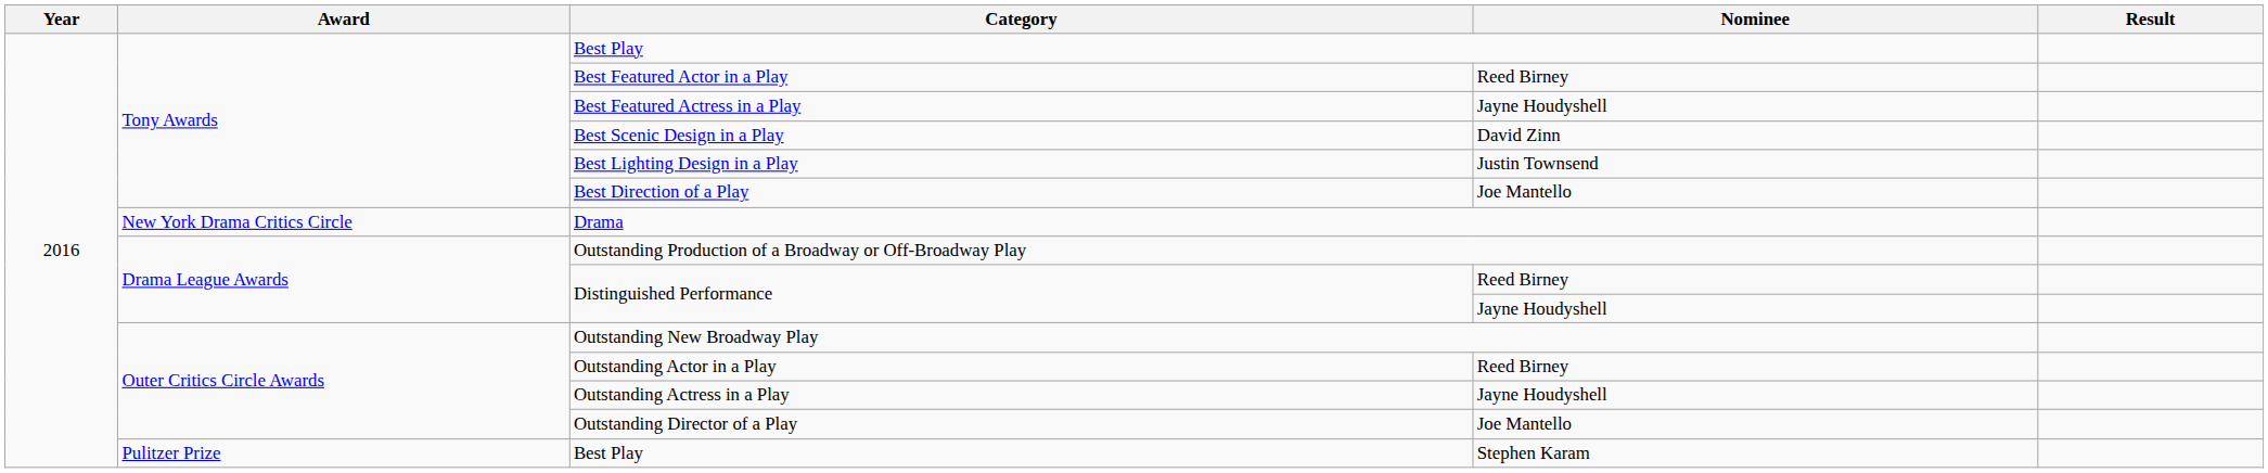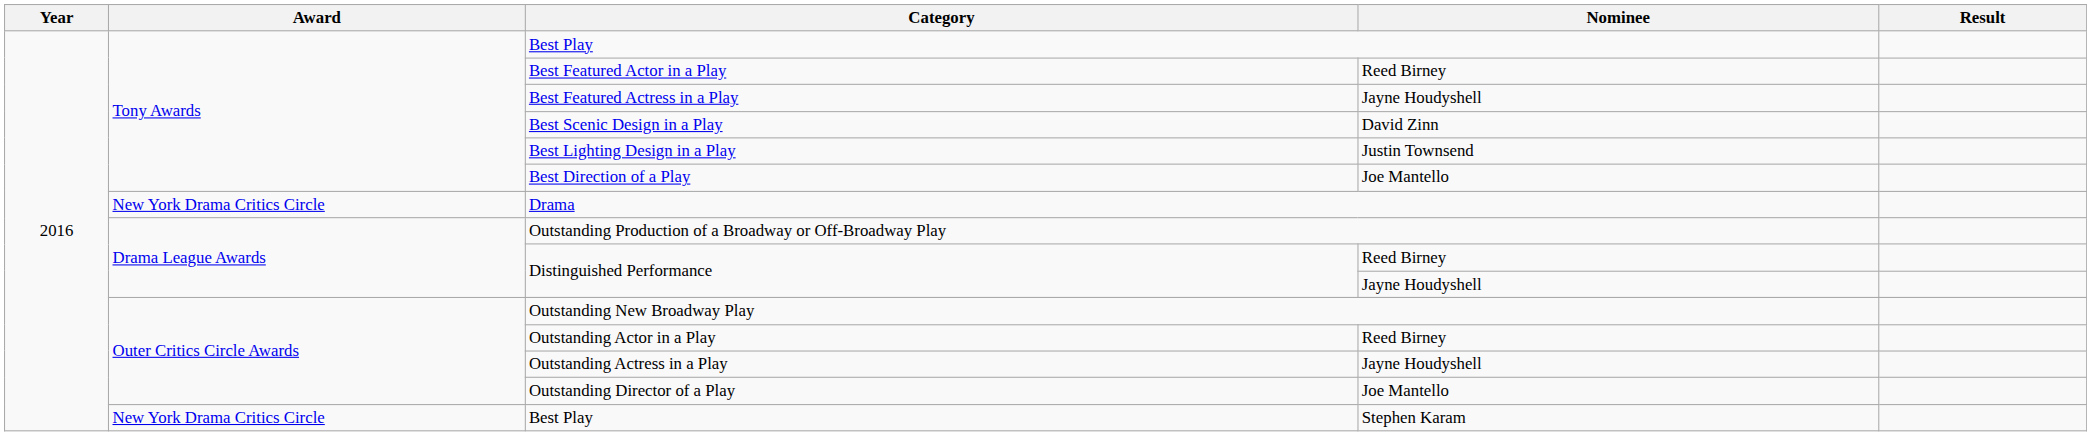 <table class="wikitable" style="width:100%;">
 <tr>
 <th style="width:5%;">Year</th>
 <th style="width:20%;">Award</th>
 <th style="width:40%;">Category</th>
 <th style="width:25%;">Nominee</th>
 <th style="width:10%;">Result</th>
 </tr>
 <tr>
 <td rowspan="30" style="text-align:center;">2016</td>
 <td rowspan="6"><a href='#'>Tony Awards</a></td>
 <td colspan="2"><a href='#'>Best Play</a></td>
 <td></td>
 </tr>
 <tr>
 <td><a href='#'>Best Featured Actor in a Play</a></td>
 <td>Reed Birney</td>
 <td></td>
 </tr>
 <tr>
 <td><a href='#'>Best Featured Actress in a Play</a></td>
 <td>Jayne Houdyshell</td>
 <td></td>
 </tr>
 <tr>
 <td><a href='#'>Best Scenic Design in a Play</a></td>
 <td>David Zinn</td>
 <td></td>
 </tr>
 <tr>
 <td><a href='#'>Best Lighting Design in a Play</a></td>
 <td>Justin Townsend</td>
 <td></td>
 </tr>
 <tr>
 <td><a href='#'>Best Direction of a Play</a></td>
 <td>Joe Mantello</td>
 <td></td>
 </tr>
 <tr>
 <td><a href='#'>New York Drama Critics Circle</a></td>
 <td colspan="2"><a href='#'>Drama</a></td>
 <td></td>
 </tr>
 <tr>
 <td rowspan="3"><a href='#'>Drama League Awards</a></td>
 <td colspan="2">Outstanding Production of a Broadway or Off-Broadway Play</td>
 <td></td>
 </tr>
 <tr>
 <td rowspan="2">Distinguished Performance</td>
 <td>Reed Birney</td>
 <td></td>
 </tr>
 <tr>
 <td>Jayne Houdyshell</td>
 <td></td>
 </tr>
 <tr>
 <td rowspan="5"><a href='#'>Outer Critics Circle Awards</a></td>
 </tr>
 <tr>
 <td colspan="2">Outstanding New Broadway Play</td>
 <td></td>
 </tr>
 <tr>
 <td>Outstanding Actor in a Play</td>
 <td>Reed Birney</td>
 <td></td>
 </tr>
 <tr>
 <td>Outstanding Actress in a Play</td>
 <td>Jayne Houdyshell</td>
 <td></td>
 </tr>
 <tr>
 <td>Outstanding Director of a Play</td>
 <td>Joe Mantello</td>
 <td></td>
 </tr>
 <tr>
-<td><a href='#'>Pulitzer Prize</a></td>
+<td><a href='#'>New York Drama Critics Circle</a></td>
 <td>Best Play</td>
 <td>Stephen Karam</td>
 <td></td>
 </tr>
 </table>
